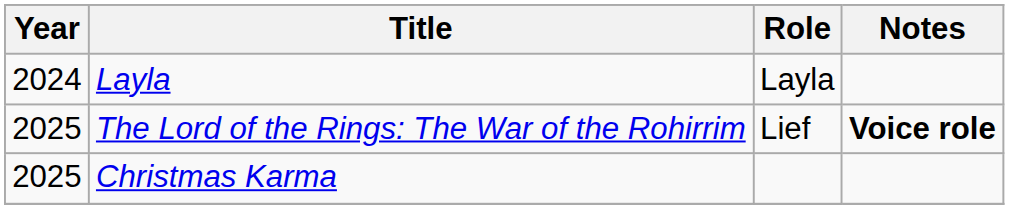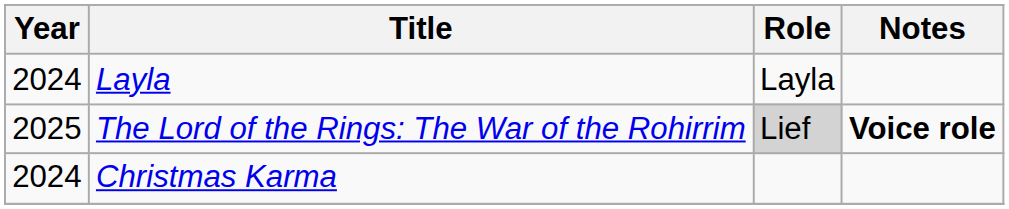 <table class="wikitable sortable">
 <tr>
 <th>Year</th>
 <th>Title</th>
 <th>Role</th>
 <th class="unsortable">Notes</th>
 </tr>
 <tr>
 <td>2024</td>
 <td><em><a href='#'>Layla</a></em></td>
 <td>Layla</td>
 <td></td>
 </tr>
 <tr>
 <td>2025</td>
 <td><em><a href='#'>The Lord of the Rings: The War of the Rohirrim</a></em></td>
-<td>Lief</td>
+<td style="background: lightgrey;">Lief</td>
 <td><strong>Voice role</strong></td>
 </tr>
 <tr>
-<td>2025</td>
+<td>2024</td>
 <td><em><a href='#'>Christmas Karma</a></em></td>
 <td></td>
 <td></td>
 </tr>
 <tr>
 </tr>
 </table>
